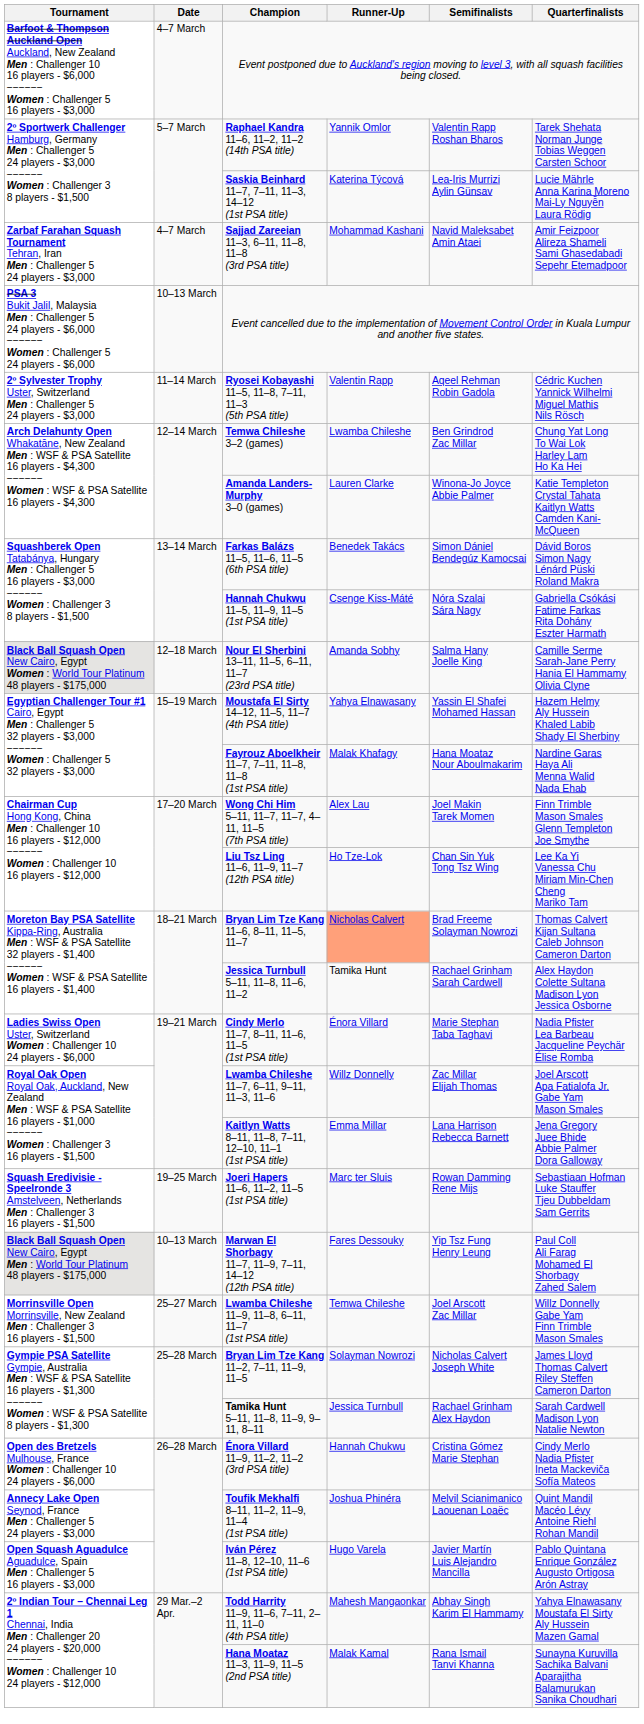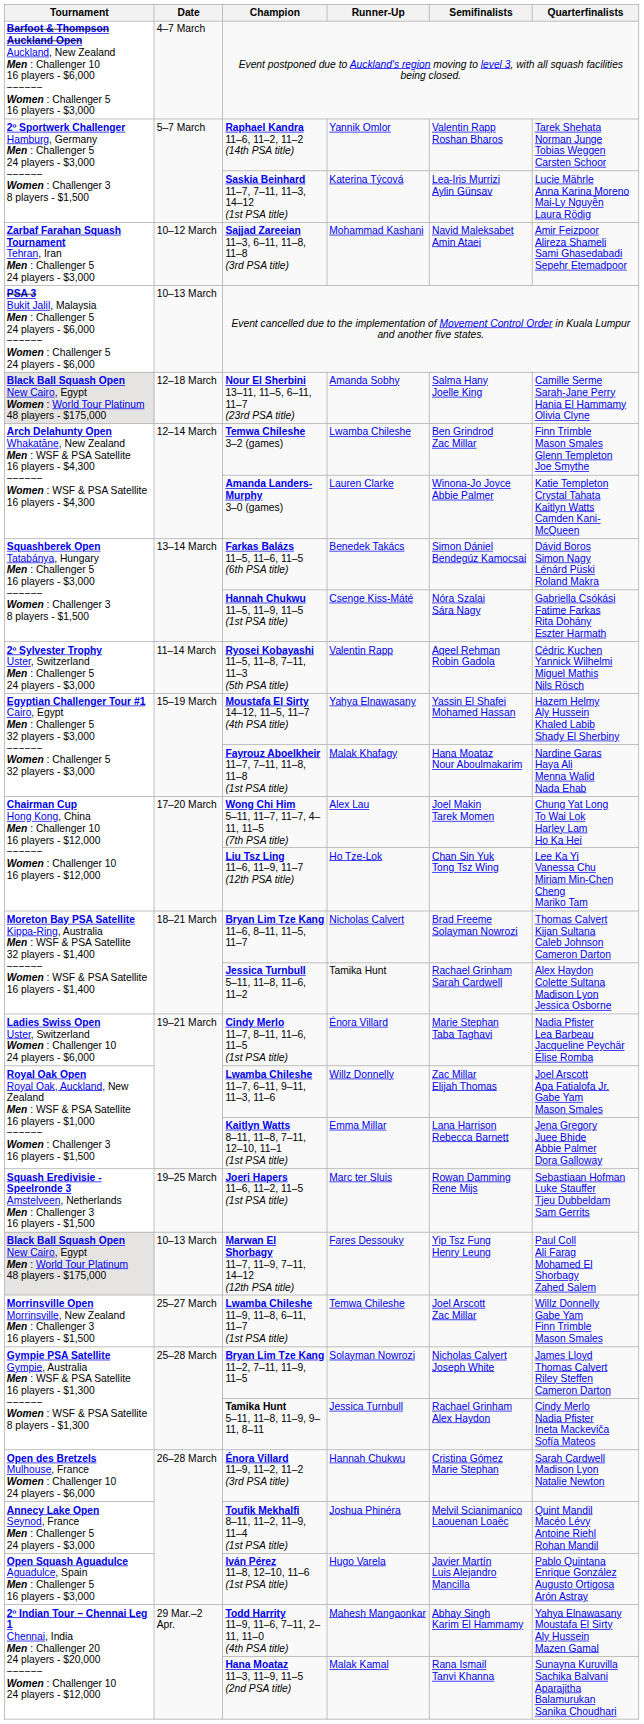 <table class="wikitable" style="font-size:88%">
 <tr>
 <th width=250>Tournament</th>
 <th width=110>Date</th>
 <th width=165>Champion</th>
 <th width=160>Runner-Up</th>
 <th width=155>Semifinalists</th>
 <th width=155>Quarterfinalists</th>
 </tr>
 <tr valign=top>
 <td style="background:#fff;"><strong><s><a href='#'>Barfoot & Thompson Auckland Open</a></s></strong><br> <a href='#'>Auckland</a>, New Zealand<br><strong> <em>Men</em> </strong>: Challenger 10<br>16 players - $6,000<br>−−−−−−<br><strong> <em>Women</em> </strong>: Challenger 5<br>16 players - $3,000</td>
 <td>4–7 March</td>
 <td colspan="4" style="vertical-align:middle; text-align:center;"><em>Event postponed due to <a href='#'>Auckland's region</a> moving to <a href='#'>level 3</a>, with all squash facilities being closed.</em></td>
 </tr>
 <tr valign=top>
 <td rowspan=2 style="background:#fff;"><strong><a href='#'>2º  Sportwerk Challenger</a></strong><br> <a href='#'>Hamburg</a>, Germany<br><strong> <em>Men</em> </strong>: Challenger 5<br>24 players - $3,000<br>−−−−−−<br><strong> <em>Women</em> </strong>: Challenger 3<br>8 players - $1,500</td>
 <td rowspan=2>5–7 March</td>
 <td> <strong><a href='#'>Raphael Kandra</a></strong><br>11–6, 11–2, 11–2<br><em>(14th PSA title)</em></td>
 <td> <a href='#'>Yannik Omlor</a></td>
 <td> <a href='#'>Valentin Rapp</a><br> <a href='#'>Roshan Bharos</a></td>
 <td> <a href='#'>Tarek Shehata</a><br> <a href='#'>Norman Junge</a><br> <a href='#'>Tobias Weggen</a><br> <a href='#'>Carsten Schoor</a></td>
 </tr>
 <tr valign=top>
 <td> <strong><a href='#'>Saskia Beinhard</a></strong><br>11–7, 7–11, 11–3, 14–12<br><em>(1st PSA title)</em></td>
 <td> <a href='#'>Katerina Týcová</a></td>
 <td> <a href='#'>Lea-Iris Murrizi</a><br> <a href='#'>Aylin Günsav</a></td>
 <td> <a href='#'>Lucie Mährle</a><br> <a href='#'>Anna Karina Moreno</a><br> <a href='#'>Mai-Ly Nguyễn</a><br> <a href='#'>Laura Rödig</a></td>
 </tr>
 <tr valign=top>
 <td style="background:#fff;"><strong><a href='#'>Zarbaf Farahan Squash Tournament</a></strong><br> <a href='#'>Tehran</a>, Iran<br><strong> <em>Men</em> </strong>: Challenger 5<br>24 players - $3,000</td>
-<td>4–7 March</td>
+<td>10–12 March</td>
 <td> <strong><a href='#'>Sajjad Zareeian</a></strong><br>11–3, 6–11, 11–8, 11–8<br><em>(3rd PSA title)</em></td>
 <td> <a href='#'>Mohammad Kashani</a></td>
 <td> <a href='#'>Navid Maleksabet</a><br> <a href='#'>Amin Ataei</a></td>
 <td> <a href='#'>Amir Feizpoor</a><br> <a href='#'>Alireza Shameli</a><br> <a href='#'>Sami Ghasedabadi</a><br> <a href='#'>Sepehr Etemadpoor</a></td>
 </tr>
 <tr valign=top>
 <td style="background:#fff;"><strong><s><a href='#'> PSA 3</a></s></strong><br> <a href='#'>Bukit Jalil</a>, Malaysia<br><strong> <em>Men</em> </strong>: Challenger 5<br>24 players - $6,000<br>−−−−−−<br><strong> <em>Women</em> </strong>: Challenger 5<br>24 players - $6,000</td>
 <td>10–13 March</td>
 <td colspan="4" style="vertical-align:middle; text-align:center;"><em>Event cancelled due to the implementation of <a href='#'>Movement Control Order</a> in Kuala Lumpur and another five states.</em></td>
 </tr>
 <tr valign=top>
-<td style="background:#fff;"><strong><a href='#'>2º Sylvester Trophy</a></strong><br> <a href='#'>Uster</a>, Switzerland<br><em> <strong>Men</strong> </em>: Challenger 5<br>24 players - $3,000</td>
-<td>11–14 March</td>
-<td> <strong><a href='#'>Ryosei Kobayashi</a></strong><br>11–5, 11–8, 7–11, 11–3<br><em>(5th PSA title)</em></td>
-<td> <a href='#'>Valentin Rapp</a></td>
-<td> <a href='#'>Aqeel Rehman</a><br> <a href='#'>Robin Gadola</a></td>
-<td> <a href='#'>Cédric Kuchen</a><br> <a href='#'>Yannick Wilhelmi</a><br> <a href='#'>Miguel Mathis</a><br> <a href='#'>Nils Rösch</a></td>
+<td style="background:#E5E4E2;"><strong><a href='#'> Black Ball Squash Open</a></strong><br> <a href='#'>New Cairo</a>, Egypt<br><strong> <em>Women</em> </strong>: <a href='#'>World Tour Platinum</a><br>48 players - $175,000</td>
+<td>12–18 March</td>
+<td> <strong><a href='#'>Nour El Sherbini</a></strong><br>13–11, 11–5, 6–11, 11–7<br><em>(23rd PSA title)</em></td>
+<td> <a href='#'>Amanda Sobhy</a></td>
+<td> <a href='#'>Salma Hany</a><br> <a href='#'>Joelle King</a></td>
+<td> <a href='#'>Camille Serme</a><br> <a href='#'>Sarah-Jane Perry</a><br> <a href='#'>Hania El Hammamy</a><br> <a href='#'>Olivia Clyne</a></td>
 </tr>
 <tr valign=top>
 <td rowspan=2 style="background:#fff;"><strong><a href='#'>Arch Delahunty  Open</a></strong><br> <a href='#'>Whakatāne</a>, New Zealand<br><strong> <em>Men</em> </strong>: WSF & PSA Satellite<br>16 players - $4,300<br>−−−−−−<br><em> <strong>Women</strong> </em>: WSF & PSA Satellite<br>16 players - $4,300</td>
 <td rowspan=2>12–14 March</td>
 <td> <strong><a href='#'>Temwa Chileshe</a></strong><br>3–2 (games)</td>
 <td> <a href='#'>Lwamba Chileshe</a></td>
 <td> <a href='#'>Ben Grindrod</a><br> <a href='#'>Zac Millar</a></td>
-<td> <a href='#'>Chung Yat Long</a><br> <a href='#'>To Wai Lok</a><br> <a href='#'>Harley Lam</a><br> <a href='#'>Ho Ka Hei</a></td>
+<td> <a href='#'>Finn Trimble</a><br> <a href='#'>Mason Smales</a><br> <a href='#'>Glenn Templeton</a><br> <a href='#'>Joe Smythe</a></td>
 </tr>
 <tr valign=top>
 <td> <strong><a href='#'>Amanda Landers-Murphy</a></strong><br>3–0 (games)</td>
 <td> <a href='#'>Lauren Clarke</a></td>
 <td> <a href='#'>Winona-Jo Joyce</a><br> <a href='#'>Abbie Palmer</a></td>
 <td> <a href='#'>Katie Templeton</a><br> <a href='#'>Crystal Tahata</a><br> <a href='#'>Kaitlyn Watts</a><br> <a href='#'>Camden Kani-McQueen</a></td>
 </tr>
 <tr valign=top>
 <td rowspan=2 style="background:#fff;"><strong><a href='#'>Squashberek Open</a></strong><br> <a href='#'>Tatabánya</a>, Hungary<br><em> <strong>Men</strong> </em>: Challenger 5<br>16 players - $3,000<br>−−−−−−<br><em> <strong>Women</strong> </em>: Challenger 3<br>8 players - $1,500</td>
 <td rowspan=2>13–14 March</td>
 <td> <strong><a href='#'>Farkas Balázs</a></strong><br>11–5, 11–6, 11–5<br><em>(6th PSA title)</em></td>
 <td> <a href='#'>Benedek Takács</a></td>
 <td> <a href='#'>Simon Dániel</a><br> <a href='#'>Bendegúz Kamocsai</a></td>
 <td> <a href='#'>Dávid Boros</a><br> <a href='#'>Simon Nagy</a><br> <a href='#'>Lénárd Püski</a><br> <a href='#'>Roland Makra</a></td>
 </tr>
 <tr valign=top>
 <td> <strong><a href='#'>Hannah Chukwu</a></strong><br>11–5, 11–9, 11–5<br><em>(1st PSA title)</em></td>
 <td> <a href='#'>Csenge Kiss-Máté</a></td>
 <td> <a href='#'>Nóra Szalai</a><br> <a href='#'>Sára Nagy</a></td>
 <td> <a href='#'>Gabriella Csókási</a><br> <a href='#'>Fatime Farkas</a><br> <a href='#'>Rita Dohány</a><br> <a href='#'>Eszter Harmath</a></td>
 </tr>
 <tr valign=top>
-<td style="background:#E5E4E2;"><strong><a href='#'> Black Ball Squash Open</a></strong><br> <a href='#'>New Cairo</a>, Egypt<br><strong> <em>Women</em> </strong>: <a href='#'>World Tour Platinum</a><br>48 players - $175,000</td>
-<td>12–18 March</td>
-<td> <strong><a href='#'>Nour El Sherbini</a></strong><br>13–11, 11–5, 6–11, 11–7<br><em>(23rd PSA title)</em></td>
-<td> <a href='#'>Amanda Sobhy</a></td>
-<td> <a href='#'>Salma Hany</a><br> <a href='#'>Joelle King</a></td>
-<td> <a href='#'>Camille Serme</a><br> <a href='#'>Sarah-Jane Perry</a><br> <a href='#'>Hania El Hammamy</a><br> <a href='#'>Olivia Clyne</a></td>
+<td style="background:#fff;"><strong><a href='#'>2º Sylvester Trophy</a></strong><br> <a href='#'>Uster</a>, Switzerland<br><em> <strong>Men</strong> </em>: Challenger 5<br>24 players - $3,000</td>
+<td>11–14 March</td>
+<td> <strong><a href='#'>Ryosei Kobayashi</a></strong><br>11–5, 11–8, 7–11, 11–3<br><em>(5th PSA title)</em></td>
+<td> <a href='#'>Valentin Rapp</a></td>
+<td> <a href='#'>Aqeel Rehman</a><br> <a href='#'>Robin Gadola</a></td>
+<td> <a href='#'>Cédric Kuchen</a><br> <a href='#'>Yannick Wilhelmi</a><br> <a href='#'>Miguel Mathis</a><br> <a href='#'>Nils Rösch</a></td>
 </tr>
 <tr valign=top>
 <td rowspan=2 style="background:#fff;"><strong><a href='#'>Egyptian Challenger Tour #1</a></strong><br> <a href='#'>Cairo</a>, Egypt<br><strong> <em>Men</em> </strong>: Challenger 5<br>32 players - $3,000<br>−−−−−−<br><strong> <em>Women</em> </strong>: Challenger 5<br>32 players - $3,000</td>
 <td rowspan=2>15–19 March</td>
 <td> <strong><a href='#'>Moustafa El Sirty</a></strong><br>14–12, 11–5, 11–7<br><em>(4th PSA title)</em></td>
 <td> <a href='#'>Yahya Elnawasany</a></td>
 <td> <a href='#'>Yassin El Shafei</a><br> <a href='#'>Mohamed Hassan</a></td>
 <td> <a href='#'>Hazem Helmy</a><br> <a href='#'>Aly Hussein</a><br> <a href='#'>Khaled Labib</a><br> <a href='#'>Shady El Sherbiny</a></td>
 </tr>
 <tr valign=top>
 <td> <strong><a href='#'>Fayrouz Aboelkheir</a></strong><br>11–7, 7–11, 11–8, 11–8<br><em>(1st PSA title)</em></td>
 <td> <a href='#'>Malak Khafagy</a></td>
 <td> <a href='#'>Hana Moataz</a><br> <a href='#'>Nour Aboulmakarim</a></td>
 <td> <a href='#'>Nardine Garas</a><br> <a href='#'>Haya Ali</a><br> <a href='#'>Menna Walid</a><br> <a href='#'>Nada Ehab</a></td>
 </tr>
 <tr valign=top>
 <td rowspan=2 style="background:#fff;"><strong><a href='#'>Chairman Cup</a></strong><br> <a href='#'>Hong Kong</a>, China<br><strong> <em>Men</em> </strong>: Challenger 10<br>16 players - $12,000<br>−−−−−−<br><strong> <em>Women</em> </strong>: Challenger 10<br>16 players - $12,000</td>
 <td rowspan=2>17–20 March</td>
 <td> <strong><a href='#'>Wong Chi Him</a></strong><br>5–11, 11–7, 11–7, 4–11, 11–5<br><em>(7th PSA title)</em></td>
 <td> <a href='#'>Alex Lau</a></td>
 <td> <a href='#'>Joel Makin</a><br> <a href='#'>Tarek Momen</a></td>
-<td> <a href='#'>Finn Trimble</a><br> <a href='#'>Mason Smales</a><br> <a href='#'>Glenn Templeton</a><br> <a href='#'>Joe Smythe</a></td>
+<td> <a href='#'>Chung Yat Long</a><br> <a href='#'>To Wai Lok</a><br> <a href='#'>Harley Lam</a><br> <a href='#'>Ho Ka Hei</a></td>
 </tr>
 <tr valign=top>
 <td> <strong><a href='#'>Liu Tsz Ling</a></strong><br>11–6, 11–9, 11–7<br><em>(12th PSA title)</em></td>
 <td> <a href='#'>Ho Tze-Lok</a></td>
 <td> <a href='#'>Chan Sin Yuk</a><br> <a href='#'>Tong Tsz Wing</a></td>
 <td> <a href='#'>Lee Ka Yi</a><br> <a href='#'>Vanessa Chu</a><br> <a href='#'>Miriam Min-Chen Cheng</a><br> <a href='#'>Mariko Tam</a></td>
 </tr>
 <tr valign=top>
 <td rowspan=2 style="background:#fff;"><strong><a href='#'>Moreton Bay PSA Satellite</a></strong><br> <a href='#'>Kippa-Ring</a>, Australia<br><strong> <em>Men</em> </strong>: WSF & PSA Satellite<br>32 players - $1,400<br>−−−−−−<br><em> <strong>Women</strong> </em>: WSF & PSA Satellite<br>16 players - $1,400</td>
 <td rowspan=2>18–21 March</td>
 <td> <strong><a href='#'>Bryan Lim Tze Kang</a></strong><br>11–6, 8–11, 11–5, 11–7</td>
-<td style="background: lightsalmon;"> <a href='#'>Nicholas Calvert</a></td>
+<td> <a href='#'>Nicholas Calvert</a></td>
 <td> <a href='#'>Brad Freeme</a><br> <a href='#'>Solayman Nowrozi</a></td>
 <td> <a href='#'>Thomas Calvert</a><br> <a href='#'>Kijan Sultana</a><br> <a href='#'>Caleb Johnson</a><br> <a href='#'>Cameron Darton</a></td>
 </tr>
 <tr valign=top>
 <td> <strong><a href='#'>Jessica Turnbull</a></strong><br>5–11, 11–8, 11–6, 11–2</td>
 <td> Tamika Hunt</td>
 <td> <a href='#'>Rachael Grinham</a><br> <a href='#'>Sarah Cardwell</a></td>
 <td> <a href='#'>Alex Haydon</a><br> <a href='#'>Colette Sultana</a><br> <a href='#'>Madison Lyon</a><br> <a href='#'>Jessica Osborne</a></td>
 </tr>
 <tr valign=top>
 <td style="background:#fff;"><strong><a href='#'>Ladies Swiss Open</a></strong><br> <a href='#'>Uster</a>, Switzerland<br><em> <strong>Women</strong> </em>: Challenger 10<br>24 players - $6,000</td>
 <td rowspan=3>19–21 March</td>
 <td> <strong><a href='#'>Cindy Merlo</a></strong><br>11–7, 8–11, 11–6, 11–5<br><em>(1st PSA title)</em></td>
 <td> <a href='#'>Énora Villard</a></td>
 <td> <a href='#'>Marie Stephan</a><br> <a href='#'>Taba Taghavi</a></td>
 <td> <a href='#'>Nadia Pfister</a><br> <a href='#'>Lea Barbeau</a><br> <a href='#'>Jacqueline Peychär</a><br> <a href='#'>Élise Romba</a></td>
 </tr>
 <tr valign=top>
 <td rowspan=2 style="background:#fff;"><strong><a href='#'>Royal Oak Open</a></strong><br> <a href='#'>Royal Oak, Auckland</a>, New Zealand<br><strong> <em>Men</em> </strong>: WSF & PSA Satellite<br>16 players - $1,000<br>−−−−−−<br><em> <strong>Women</strong> </em>: Challenger 3<br>16 players - $1,500</td>
 <td> <strong><a href='#'>Lwamba Chileshe</a></strong><br>11–7, 6–11, 9–11, 11–3, 11–6</td>
 <td> <a href='#'>Willz Donnelly</a></td>
 <td> <a href='#'>Zac Millar</a><br> <a href='#'>Elijah Thomas</a></td>
 <td> <a href='#'>Joel Arscott</a><br> <a href='#'>Apa Fatialofa Jr.</a><br> <a href='#'>Gabe Yam</a><br> <a href='#'>Mason Smales</a></td>
 </tr>
 <tr valign=top>
 <td> <strong><a href='#'>Kaitlyn Watts</a></strong><br>8–11, 11–8, 7–11, 12–10, 11–1<br><em>(1st PSA title)</em></td>
 <td> <a href='#'>Emma Millar</a></td>
 <td> <a href='#'>Lana Harrison</a><br> <a href='#'>Rebecca Barnett</a></td>
 <td> <a href='#'>Jena Gregory</a><br> <a href='#'>Juee Bhide</a><br> <a href='#'>Abbie Palmer</a><br> <a href='#'>Dora Galloway</a><br></td>
 </tr>
 <tr valign=top>
 <td style="background:#fff;"><strong><a href='#'>Squash Eredivisie - Speelronde 3</a></strong><br> <a href='#'>Amstelveen</a>, Netherlands<br><em> <strong>Men</strong> </em>: Challenger 3<br>16 players - $1,500</td>
 <td>19–25 March</td>
 <td> <strong><a href='#'>Joeri Hapers</a></strong><br>11–6, 11–2, 11–5<br><em>(1st PSA title)</em></td>
 <td> <a href='#'>Marc ter Sluis</a></td>
 <td> <a href='#'>Rowan Damming</a><br> <a href='#'>Rene Mijs</a></td>
 <td> <a href='#'>Sebastiaan Hofman</a><br> <a href='#'>Luke Stauffer</a><br> <a href='#'>Tjeu Dubbeldam</a><br> <a href='#'>Sam Gerrits</a></td>
 </tr>
 <tr valign=top>
 <td style="background:#E5E4E2;"><strong><a href='#'> Black Ball Squash Open</a></strong><br> <a href='#'>New Cairo</a>, Egypt<br><strong> <em>Men</em> </strong>: <a href='#'>World Tour Platinum</a><br>48 players - $175,000</td>
 <td>10–13 March</td>
 <td> <strong><a href='#'>Marwan El Shorbagy</a></strong><br>11–7, 11–9, 7–11, 14–12<br><em>(12th PSA title)</em></td>
 <td> <a href='#'>Fares Dessouky</a></td>
 <td> <a href='#'>Yip Tsz Fung</a><br> <a href='#'>Henry Leung</a></td>
 <td> <a href='#'>Paul Coll</a><br> <a href='#'>Ali Farag</a><br> <a href='#'>Mohamed El Shorbagy</a><br> <a href='#'>Zahed Salem</a></td>
 </tr>
 <tr valign=top>
 <td style="background:#fff;"><strong><a href='#'>Morrinsville Open</a></strong><br> <a href='#'>Morrinsville</a>, New Zealand<br><strong> <em>Men</em> </strong>: Challenger 3<br>16 players - $1,500</td>
 <td>25–27 March</td>
 <td> <strong><a href='#'>Lwamba Chileshe</a></strong><br>11–9, 11–8, 6–11, 11–7<br><em>(1st PSA title)</em></td>
 <td> <a href='#'>Temwa Chileshe</a></td>
 <td> <a href='#'>Joel Arscott</a><br> <a href='#'>Zac Millar</a></td>
 <td> <a href='#'>Willz Donnelly</a><br> <a href='#'>Gabe Yam</a><br> <a href='#'>Finn Trimble</a><br> <a href='#'>Mason Smales</a></td>
 </tr>
 <tr valign=top>
 <td rowspan=2 style="background:#fff;"><strong><a href='#'>Gympie PSA Satellite</a></strong><br> <a href='#'>Gympie</a>, Australia<br><strong> <em>Men</em> </strong>: WSF & PSA Satellite<br>16 players - $1,300<br>−−−−−−<br><em> <strong>Women</strong> </em>: WSF & PSA Satellite<br>8 players - $1,300</td>
 <td rowspan=2>25–28 March</td>
 <td> <strong><a href='#'>Bryan Lim Tze Kang</a></strong><br>11–2, 7–11, 11–9, 11–5</td>
 <td> <a href='#'>Solayman Nowrozi</a></td>
 <td> <a href='#'>Nicholas Calvert</a><br> <a href='#'>Joseph White</a></td>
 <td> <a href='#'>James Lloyd</a><br> <a href='#'>Thomas Calvert</a><br> <a href='#'>Riley Steffen</a><br> <a href='#'>Cameron Darton</a></td>
 </tr>
 <tr valign=top>
 <td> <strong>Tamika Hunt</strong><br>5–11, 11–8, 11–9, 9–11, 8–11</td>
 <td> <a href='#'>Jessica Turnbull</a></td>
 <td> <a href='#'>Rachael Grinham</a><br> <a href='#'>Alex Haydon</a></td>
-<td> <a href='#'>Sarah Cardwell</a><br> <a href='#'>Madison Lyon</a><br> <a href='#'>Natalie Newton</a></td>
+<td> <a href='#'>Cindy Merlo</a><br> <a href='#'>Nadia Pfister</a><br> <a href='#'>Ineta Mackeviča</a><br> <a href='#'>Sofía Mateos</a></td>
 </tr>
 <tr valign=top>
 <td style="background:#fff;"><strong><a href='#'>Open des Bretzels</a></strong><br> <a href='#'>Mulhouse</a>, France<br><strong> <em>Women</em> </strong>: Challenger 10<br>24 players - $6,000</td>
 <td rowspan=3>26–28 March</td>
 <td> <strong><a href='#'>Énora Villard</a></strong><br>11–9, 11–2, 11–2<br><em>(3rd PSA title)</em></td>
 <td> <a href='#'>Hannah Chukwu</a></td>
 <td> <a href='#'>Cristina Gómez</a><br> <a href='#'>Marie Stephan</a></td>
-<td> <a href='#'>Cindy Merlo</a><br> <a href='#'>Nadia Pfister</a><br> <a href='#'>Ineta Mackeviča</a><br> <a href='#'>Sofía Mateos</a></td>
+<td> <a href='#'>Sarah Cardwell</a><br> <a href='#'>Madison Lyon</a><br> <a href='#'>Natalie Newton</a></td>
 </tr>
 <tr valign=top>
 <td style="background:#fff;"><strong><a href='#'>Annecy Lake Open</a></strong><br> <a href='#'>Seynod</a>, France<br><strong> <em>Men</em> </strong>: Challenger 5<br>24 players - $3,000</td>
 <td> <strong><a href='#'>Toufik Mekhalfi</a></strong><br>8–11, 11–2, 11–9, 11–4<br><em>(1st PSA title)</em></td>
 <td> <a href='#'>Joshua Phinéra</a></td>
 <td> <a href='#'>Melvil Scianimanico</a><br> <a href='#'>Laouenan Loaëc</a></td>
 <td> <a href='#'>Quint Mandil</a><br> <a href='#'>Macéo Lévy</a><br> <a href='#'>Antoine Riehl</a><br> <a href='#'>Rohan Mandil</a></td>
 </tr>
 <tr valign=top>
 <td style="background:#fff;"><strong><a href='#'>Open Squash Aguadulce</a></strong><br> <a href='#'>Aguadulce</a>, Spain<br><strong> <em>Men</em> </strong>: Challenger 5<br>16 players - $3,000</td>
 <td> <strong><a href='#'>Iván Pérez</a></strong><br>11–8, 12–10, 11–6<br><em>(1st PSA title)</em></td>
 <td> <a href='#'>Hugo Varela</a></td>
 <td> <a href='#'>Javier Martín</a><br> <a href='#'>Luis Alejandro Mancilla</a></td>
 <td> <a href='#'>Pablo Quintana</a><br> <a href='#'>Enrique González</a><br> <a href='#'>Augusto Ortigosa</a><br> <a href='#'>Arón Astray</a></td>
 </tr>
 <tr valign=top>
 <td rowspan=2 style="background:#fff;"><strong><a href='#'>2º   Indian Tour – Chennai Leg 1</a></strong><br> <a href='#'>Chennai</a>, India<br><strong> <em>Men</em> </strong>: Challenger 20<br>24 players - $20,000<br>−−−−−−<br><strong> <em>Women</em> </strong>: Challenger 10<br>24 players - $12,000</td>
 <td rowspan=2>29 Mar.–2 Apr.</td>
 <td> <strong><a href='#'>Todd Harrity</a></strong><br>11–9, 11–6, 7–11, 2–11, 11–0<br><em>(4th PSA title)</em></td>
 <td> <a href='#'>Mahesh Mangaonkar</a></td>
 <td> <a href='#'>Abhay Singh</a><br> <a href='#'>Karim El Hammamy</a></td>
 <td> <a href='#'>Yahya Elnawasany</a><br> <a href='#'>Moustafa El Sirty</a><br> <a href='#'>Aly Hussein</a><br> <a href='#'>Mazen Gamal</a></td>
 </tr>
 <tr valign=top>
 <td> <strong><a href='#'>Hana Moataz</a></strong><br>11–3, 11–9, 11–5<br><em>(2nd PSA title)</em></td>
 <td> <a href='#'>Malak Kamal</a></td>
 <td> <a href='#'>Rana Ismail</a><br> <a href='#'>Tanvi Khanna</a></td>
 <td> <a href='#'>Sunayna Kuruvilla</a><br> <a href='#'>Sachika Balvani</a><br> <a href='#'>Aparajitha Balamurukan</a><br> <a href='#'>Sanika Choudhari</a></td>
 </tr>
 </table>
